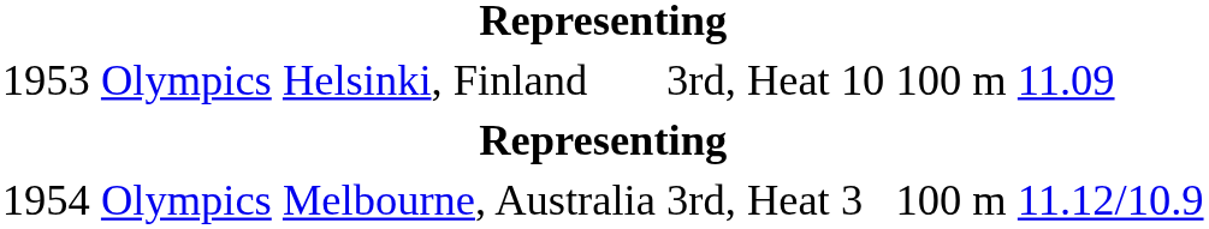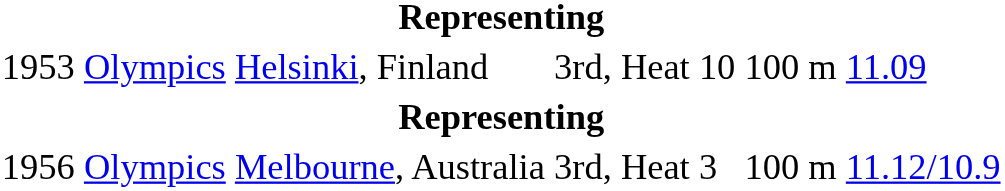 <table>
 <tr>
 <th colspan="6">Representing </th>
 </tr>
 <tr>
 <td>1953</td>
 <td><a href='#'>Olympics</a></td>
 <td><a href='#'>Helsinki</a>, Finland</td>
 <td>3rd, Heat 10</td>
 <td>100 m</td>
 <td><a href='#'>11.09</a></td>
 </tr>
 <tr>
 <th colspan="6">Representing </th>
 </tr>
 <tr>
-<td>1954</td>
+<td>1956</td>
 <td><a href='#'>Olympics</a></td>
 <td><a href='#'>Melbourne</a>, Australia</td>
 <td>3rd, Heat 3</td>
 <td>100 m</td>
 <td><a href='#'>11.12/10.9</a></td>
 </tr>
 </table>
